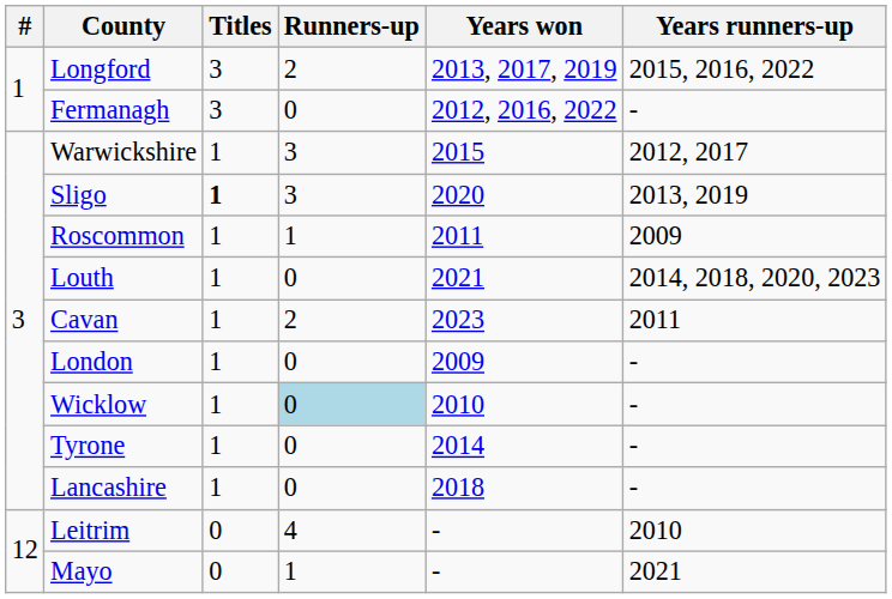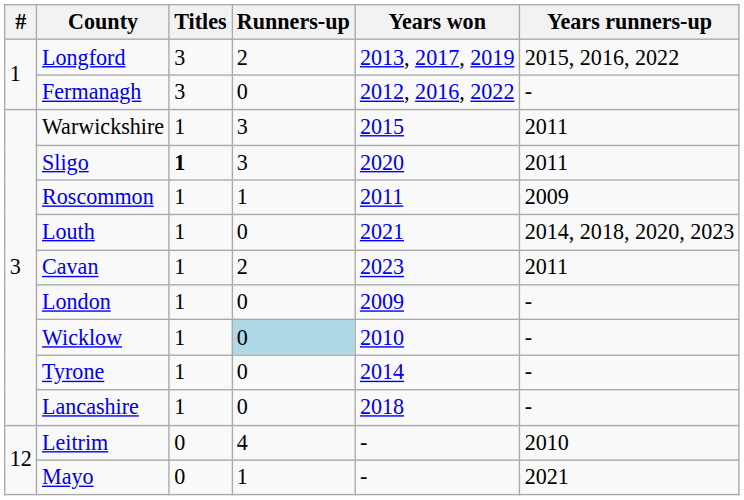 <table class="wikitable plainrowheaders sortable">
 <tr>
 <th>#</th>
 <th>County</th>
 <th>Titles</th>
 <th>Runners-up</th>
 <th>Years won</th>
 <th>Years runners-up</th>
 </tr>
 <tr>
 <td rowspan="2">1</td>
 <td><a href='#'>Longford</a></td>
 <td>3</td>
 <td>2</td>
 <td><a href='#'>2013</a>, <a href='#'>2017</a>, <a href='#'>2019</a></td>
 <td>2015, 2016, 2022</td>
 </tr>
 <tr>
 <td><a href='#'>Fermanagh</a></td>
 <td>3</td>
 <td>0</td>
 <td><a href='#'>2012</a>, <a href='#'>2016</a>, <a href='#'>2022</a></td>
 <td>-</td>
 </tr>
 <tr>
 <td rowspan="9">3</td>
 <td>Warwickshire</td>
 <td>1</td>
 <td>3</td>
 <td><a href='#'>2015</a></td>
-<td>2012, 2017</td>
+<td>2011</td>
 </tr>
 <tr>
 <td><a href='#'>Sligo</a></td>
 <td><strong>1</strong></td>
 <td>3</td>
 <td><a href='#'>2020</a></td>
-<td>2013, 2019</td>
+<td>2011</td>
 </tr>
 <tr>
 <td><a href='#'>Roscommon</a></td>
 <td>1</td>
 <td>1</td>
 <td><a href='#'>2011</a></td>
 <td>2009</td>
 </tr>
 <tr>
 <td><a href='#'>Louth</a></td>
 <td>1</td>
 <td>0</td>
 <td><a href='#'>2021</a></td>
 <td>2014, 2018, 2020, 2023</td>
 </tr>
 <tr>
 <td><a href='#'>Cavan</a></td>
 <td>1</td>
 <td>2</td>
 <td><a href='#'>2023</a></td>
 <td>2011</td>
 </tr>
 <tr>
 <td><a href='#'>London</a></td>
 <td>1</td>
 <td>0</td>
 <td><a href='#'>2009</a></td>
 <td>-</td>
 </tr>
 <tr>
 <td><a href='#'>Wicklow</a></td>
 <td>1</td>
 <td style="background: lightblue;">0</td>
 <td><a href='#'>2010</a></td>
 <td>-</td>
 </tr>
 <tr>
 <td><a href='#'>Tyrone</a></td>
 <td>1</td>
 <td>0</td>
 <td><a href='#'>2014</a></td>
 <td>-</td>
 </tr>
 <tr>
 <td><a href='#'>Lancashire</a></td>
 <td>1</td>
 <td>0</td>
 <td><a href='#'>2018</a></td>
 <td>-</td>
 </tr>
 <tr>
 <td rowspan="2">12</td>
 <td><a href='#'>Leitrim</a></td>
 <td>0</td>
 <td>4</td>
 <td>-</td>
 <td>2010</td>
 </tr>
 <tr>
 <td><a href='#'>Mayo</a></td>
 <td>0</td>
 <td>1</td>
 <td>-</td>
 <td>2021</td>
 </tr>
 </table>
